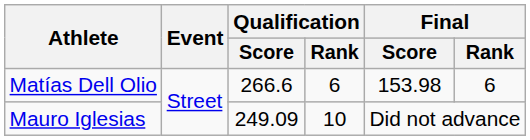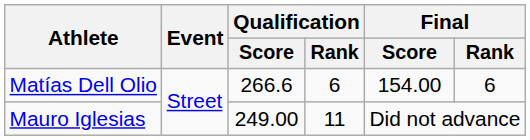 <table class=wikitable style=text-align:center;font-size:90%>
 <tr>
 <th rowspan=2>Athlete</th>
 <th rowspan=2>Event</th>
 <th colspan=2>Qualification</th>
 <th colspan=2>Final</th>
 </tr>
 <tr style=font-size:95%>
 <th>Score</th>
 <th>Rank</th>
 <th>Score</th>
 <th>Rank</th>
 </tr>
 <tr>
 <td align=left><a href='#'>Matías Dell Olio</a></td>
 <td align=left rowspan=2><a href='#'>Street</a></td>
 <td>266.6</td>
 <td>6</td>
-<td>153.98</td>
+<td>154.00</td>
 <td>6</td>
 </tr>
 <tr>
 <td align=left><a href='#'>Mauro Iglesias</a></td>
-<td>249.09</td>
-<td>10</td>
+<td>249.00</td>
+<td>11</td>
 <td colspan=2>Did not advance</td>
 </tr>
 </table>
